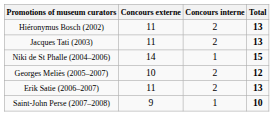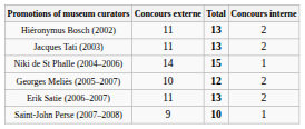 <table class="wikitable">
 <tr>
 <th><small>Promotions of museum curators</small></th>
 <th><small>Concours externe</small></th>
+<th><small>Total</small></th>
 <th><small>Concours interne</small></th>
-<th><small>Total</small></th>
 </tr>
 <tr align="center">
 <td><small>Hiéronymus Bosch (2002)</small></td>
 <td>11</td>
+<td><strong>13</strong></td>
 <td>2</td>
-<td><strong>13</strong></td>
 </tr>
 <tr align="center">
 <td><small>Jacques Tati (2003)</small></td>
 <td>11</td>
+<td><strong>13</strong></td>
 <td>2</td>
-<td><strong>13</strong></td>
 </tr>
 <tr align="center">
 <td><small>Niki de St Phalle (2004–2006)</small></td>
 <td>14</td>
+<td><strong>15</strong></td>
 <td>1</td>
-<td><strong>15</strong></td>
 </tr>
 <tr align="center">
 <td><small>Georges Meliès (2005–2007)</small></td>
 <td>10</td>
+<td><strong>12</strong></td>
 <td>2</td>
-<td><strong>12</strong></td>
 </tr>
 <tr align="center">
 <td><small>Erik Satie (2006–2007)</small></td>
 <td>11</td>
+<td><strong>13</strong></td>
 <td>2</td>
-<td><strong>13</strong></td>
 </tr>
 <tr align="center">
 <td><small>Saint-John Perse (2007–2008)</small></td>
 <td>9</td>
+<td><strong>10</strong></td>
 <td>1</td>
-<td><strong>10</strong></td>
 </tr>
 </table>
